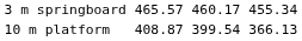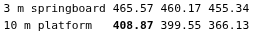 <table>
 <tr valign=top>
 <td>3 m springboard</td>
 <td></td>
 <td align=right>465.57</td>
 <td></td>
 <td align=right>460.17</td>
 <td></td>
 <td align=right>455.34</td>
 </tr>
 <tr valign=top>
 <td>10 m platform</td>
 <td></td>
-<td align=right>408.87</td>
+<td align=right><strong>408.87</strong></td>
 <td></td>
-<td align=right>399.54</td>
+<td align=right>399.55</td>
 <td></td>
 <td align=right>366.13</td>
 </tr>
 </table>
